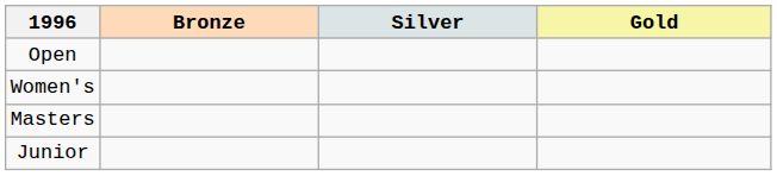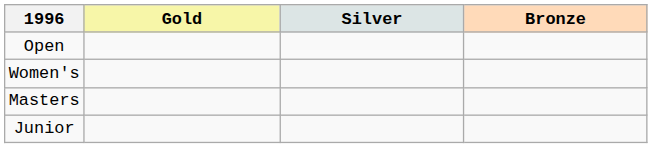 <table class="wikitable sortable">
 <tr bgcolor="#efefef" align="left">
 <th Year>1996</th>
+<th width=145 style="background-color: #F7F6A8;"> Gold</th>
+<th width=135 style="background-color: #DCE5E5;"> Silver</th>
 <th width=135 style="background-color: #FFDAB9;"> Bronze</th>
-<th width=135 style="background-color: #DCE5E5;"> Silver</th>
-<th width=145 style="background-color: #F7F6A8;"> Gold</th>
 </tr>
 <tr>
 <td align="center">Open</td>
 <td></td>
 <td></td>
 <td></td>
 </tr>
 <tr>
 <td align="center">Women's</td>
 <td></td>
 <td></td>
 <td></td>
 </tr>
 <tr>
 <td align="center">Masters</td>
 <td></td>
 <td></td>
 <td></td>
 </tr>
 <tr>
 <td align="center">Junior</td>
 <td></td>
 <td></td>
 <td></td>
 </tr>
 </table>
